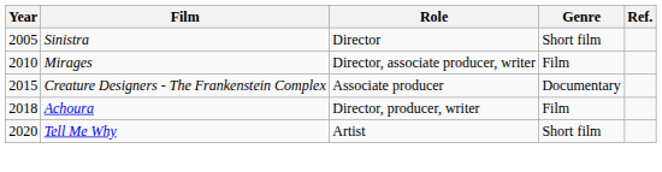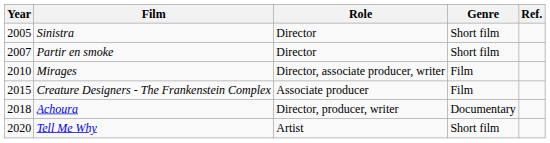 <table class="wikitable">
 <tr>
 <th>Year</th>
 <th>Film</th>
 <th>Role</th>
 <th>Genre</th>
 <th>Ref.</th>
 </tr>
 <tr>
 <td>2005</td>
 <td><em>Sinistra</em></td>
 <td>Director</td>
 <td>Short film</td>
 <td></td>
 </tr>
 <tr>
+<td>2007</td>
+<td><em>Partir en smoke</em></td>
+<td>Director</td>
+<td>Short film</td>
+<td></td>
+</tr>
+<tr>
 <td>2010</td>
 <td><em>Mirages</em></td>
 <td>Director, associate producer, writer</td>
 <td>Film</td>
 <td></td>
 </tr>
 <tr>
 <td>2015</td>
 <td><em>Creature Designers - The Frankenstein Complex</em></td>
 <td>Associate producer</td>
-<td>Documentary</td>
+<td>Film</td>
 <td></td>
 </tr>
 <tr>
 <td>2018</td>
 <td><em><a href='#'>Achoura</a></em></td>
 <td>Director, producer, writer</td>
-<td>Film</td>
+<td>Documentary</td>
 <td></td>
 </tr>
 <tr>
 <td>2020</td>
 <td><em><a href='#'>Tell Me Why</a></em></td>
 <td>Artist</td>
 <td>Short film</td>
 <td></td>
 </tr>
 </table>
